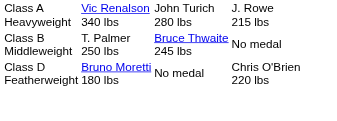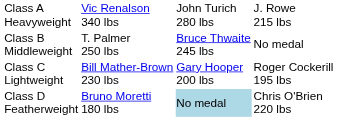 <table>
 <tr>
 <td>Class A <br> Heavyweight</td>
 <td><a href='#'>Vic Renalson</a>  <br>340 lbs</td>
 <td>John Turich  <br> 280 lbs</td>
 <td>J. Rowe  <br> 215 lbs</td>
 </tr>
 <tr>
 <td>Class B <br> Middleweight</td>
 <td>T. Palmer  <br> 250 lbs</td>
 <td><a href='#'>Bruce Thwaite</a>  <br> 245 lbs</td>
 <td>No medal</td>
 </tr>
 <tr>
+<td>Class C <br> Lightweight</td>
+<td><a href='#'>Bill Mather-Brown</a>  <br> 230 lbs</td>
+<td><a href='#'>Gary Hooper</a>  <br> 200 lbs</td>
+<td>Roger Cockerill  <br> 195 lbs</td>
+</tr>
+<tr>
 <td>Class D <br> Featherweight</td>
 <td><a href='#'>Bruno Moretti</a>  <br> 180 lbs</td>
-<td>No medal</td>
+<td style="background: lightblue;">No medal</td>
 <td>Chris O'Brien  <br> 220 lbs</td>
 </tr>
 </table>
